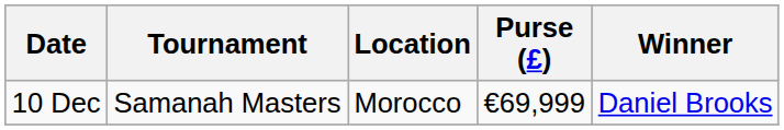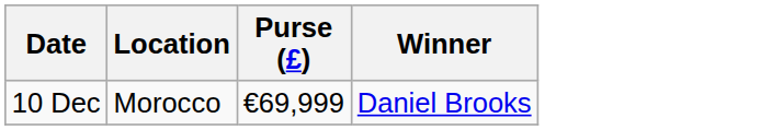 <table class="wikitable" style="font-size:95%">
 <tr>
 <th>Date</th>
-<th>Tournament</th>
 <th>Location</th>
 <th>Purse<br>(<a href='#'>£</a>)</th>
 <th>Winner</th>
 </tr>
 <tr>
 <td>10 Dec</td>
-<td>Samanah Masters</td>
 <td>Morocco</td>
 <td align=right>€69,999</td>
 <td> <a href='#'>Daniel Brooks</a></td>
 </tr>
 </table>
